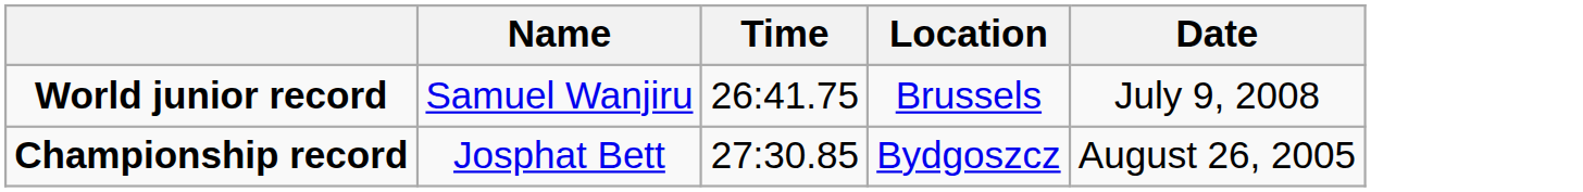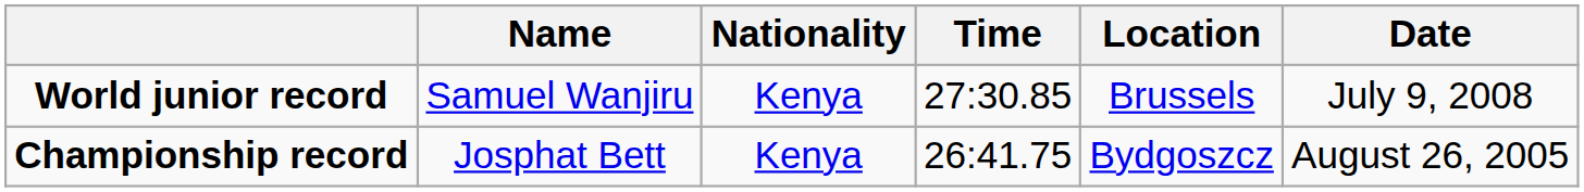 <table class=wikitable style=text-align:center>
 <tr>
 <th></th>
 <th>Name</th>
+<th>Nationality</th>
 <th>Time</th>
 <th>Location</th>
 <th>Date</th>
 </tr>
 <tr>
 <td><strong>World junior record</strong></td>
 <td><a href='#'>Samuel Wanjiru</a></td>
-<td align=left>26:41.75</td>
+<td> <a href='#'>Kenya</a></td>
+<td align=left>27:30.85</td>
 <td><a href='#'>Brussels</a></td>
 <td>July 9, 2008</td>
 </tr>
 <tr>
 <td><strong>Championship record</strong></td>
 <td><a href='#'>Josphat Bett</a></td>
-<td align=left>27:30.85</td>
+<td> <a href='#'>Kenya</a></td>
+<td align=left>26:41.75</td>
 <td><a href='#'>Bydgoszcz</a></td>
 <td>August 26, 2005</td>
 </tr>
 </table>
